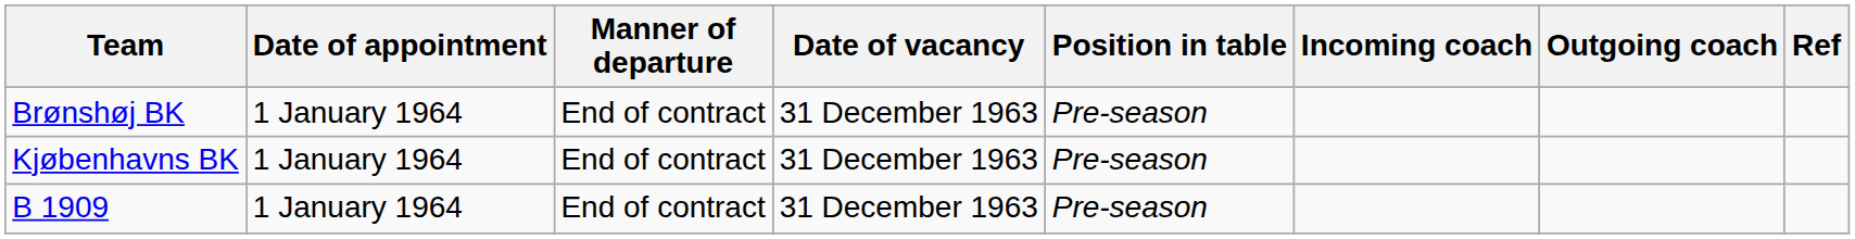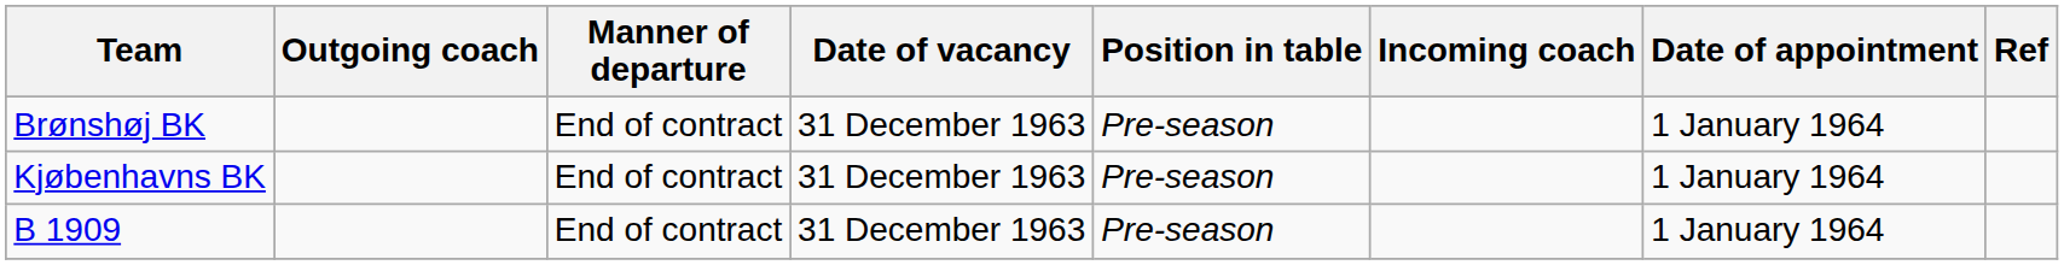 <table class="wikitable sortable">
 <tr>
 <th>Team</th>
-<th>Date of appointment</th>
+<th>Outgoing coach</th>
 <th>Manner of<br>departure</th>
 <th>Date of vacancy</th>
 <th>Position in table</th>
 <th>Incoming coach</th>
-<th>Outgoing coach</th>
+<th>Date of appointment</th>
 <th>Ref</th>
 </tr>
 <tr>
 <td><a href='#'>Brønshøj BK</a></td>
-<td>1 January 1964</td>
+<td> </td>
 <td>End of contract</td>
 <td>31 December 1963</td>
 <td><em>Pre-season</em></td>
 <td> </td>
-<td> </td>
+<td>1 January 1964</td>
 <td></td>
 </tr>
 <tr>
 <td><a href='#'>Kjøbenhavns BK</a></td>
-<td>1 January 1964</td>
+<td> </td>
 <td>End of contract</td>
 <td>31 December 1963</td>
 <td><em>Pre-season</em></td>
 <td> </td>
-<td> </td>
+<td>1 January 1964</td>
 <td></td>
 </tr>
 <tr>
 <td><a href='#'>B 1909</a></td>
-<td>1 January 1964</td>
+<td> </td>
 <td>End of contract</td>
 <td>31 December 1963</td>
 <td><em>Pre-season</em></td>
 <td> </td>
-<td> </td>
+<td>1 January 1964</td>
 <td></td>
 </tr>
 </table>
